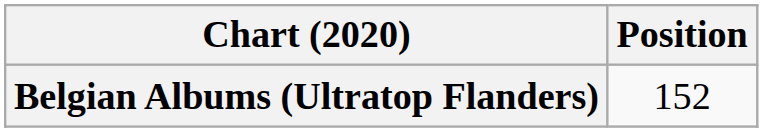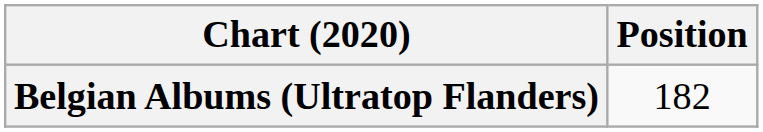 <table class="wikitable plainrowheaders" style="text-align:center">
 <tr>
 <th scope="col">Chart (2020)</th>
 <th scope="col">Position</th>
 </tr>
 <tr>
 <th scope="row">Belgian Albums (Ultratop Flanders)</th>
-<td>152</td>
+<td>182</td>
 </tr>
 </table>
